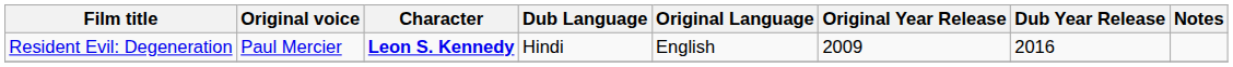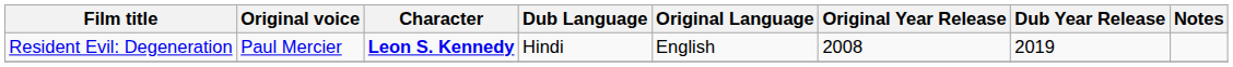 <table class="wikitable">
 <tr>
 <th>Film title</th>
 <th>Original voice</th>
 <th>Character</th>
 <th>Dub Language</th>
 <th>Original Language</th>
 <th>Original Year Release</th>
 <th>Dub Year Release</th>
 <th>Notes</th>
 </tr>
 <tr>
 <td><a href='#'>Resident Evil: Degeneration</a></td>
 <td><a href='#'>Paul Mercier</a></td>
 <td><strong><a href='#'>Leon S. Kennedy</a></strong></td>
 <td>Hindi</td>
 <td>English</td>
-<td>2009</td>
-<td>2016</td>
+<td>2008</td>
+<td>2019</td>
 <td></td>
 </tr>
 <tr>
 </tr>
 </table>
